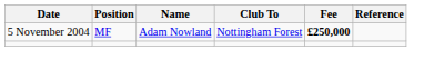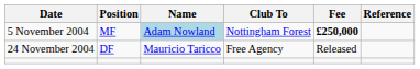 <table class="wikitable">
 <tr>
 <th>Date</th>
 <th>Position</th>
 <th>Name</th>
 <th>Club To</th>
 <th>Fee</th>
 <th>Reference</th>
 </tr>
 <tr>
 <td>5 November 2004</td>
 <td><a href='#'>MF</a></td>
-<td><a href='#'>Adam Nowland</a></td>
+<td style="background: lightblue;"><a href='#'>Adam Nowland</a></td>
 <td><a href='#'>Nottingham Forest</a></td>
 <td><strong>£250,000</strong></td>
+<td></td>
+</tr>
+<tr>
+<td>24 November 2004</td>
+<td><a href='#'>DF</a></td>
+<td><a href='#'>Mauricio Taricco</a></td>
+<td>Free Agency</td>
+<td>Released</td>
 <td></td>
 </tr>
 <tr>
 <td></td>
 <td></td>
 <td></td>
 <td></td>
 <td></td>
 <td></td>
 </tr>
 </table>
